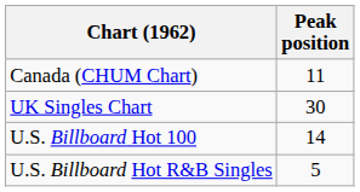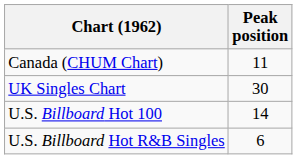 <table class="wikitable sortable">
 <tr>
 <th>Chart (1962)</th>
 <th>Peak<br>position</th>
 </tr>
 <tr>
 <td align="left">Canada (<a href='#'>CHUM Chart</a>)</td>
 <td align="center">11</td>
 </tr>
 <tr>
 <td align="left"><a href='#'>UK Singles Chart</a></td>
 <td align="center">30</td>
 </tr>
 <tr>
 <td>U.S. <a href='#'><em>Billboard</em> Hot 100</a></td>
 <td align="center">14</td>
 </tr>
 <tr>
 <td>U.S. <em>Billboard</em> <a href='#'>Hot R&B Singles</a></td>
-<td align="center">5</td>
+<td align="center">6</td>
 </tr>
 </table>
